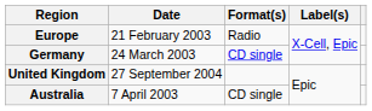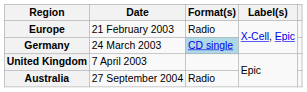 <table class="wikitable plainrowheaders">
 <tr>
 <th scope="col">Region</th>
 <th scope="col">Date</th>
 <th scope="col">Format(s)</th>
 <th scope="col">Label(s)</th>
 <th scope="col"></th>
 </tr>
 <tr>
 <th scope="row">Europe</th>
 <td>21 February 2003</td>
 <td>Radio</td>
 <td rowspan="2"><a href='#'>X-Cell</a>, <a href='#'>Epic</a></td>
 <td></td>
 </tr>
 <tr>
 <th scope="row">Germany</th>
 <td>24 March 2003</td>
-<td><a href='#'>CD single</a></td>
+<td style="background: lightblue;"><a href='#'>CD single</a></td>
 <td></td>
 </tr>
 <tr>
 <th scope="row">United Kingdom</th>
-<td>27 September 2004</td>
+<td>7 April 2003</td>
 <td></td>
 <td rowspan="2">Epic</td>
 <td></td>
 </tr>
 <tr>
 <th scope="row">Australia</th>
-<td>7 April 2003</td>
-<td>CD single</td>
+<td>27 September 2004</td>
+<td>Radio</td>
 <td></td>
 </tr>
 </table>
